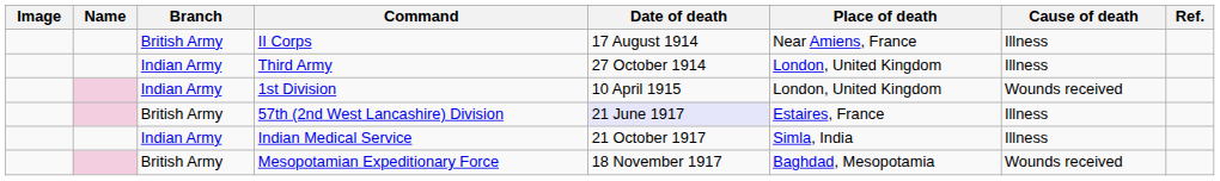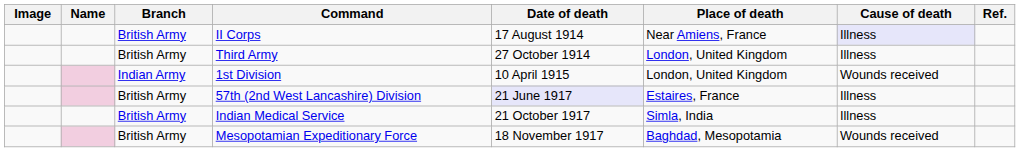 <table class="wikitable" width=100%>
 <tr>
 <th style="#ffffff;">Image</th>
 <th style="#ffffff;">Name</th>
 <th style="#ffffff;">Branch</th>
 <th style="#ffffff;">Command</th>
 <th style="#ffffff;">Date of death</th>
 <th style="#ffffff;">Place of death</th>
 <th style="#ffffff;">Cause of death</th>
 <th style="#ffffff;">Ref.</th>
 </tr>
 <tr>
 <td></td>
 <td></td>
 <td><a href='#'>British Army</a></td>
 <td><a href='#'>II Corps</a></td>
 <td>17 August 1914</td>
 <td>Near <a href='#'>Amiens</a>, France</td>
-<td>Illness</td>
+<td style="background: lavender;">Illness</td>
 <td></td>
 </tr>
 <tr>
 <td></td>
 <td></td>
-<td><a href='#'>Indian Army</a></td>
+<td>British Army</td>
 <td><a href='#'>Third Army</a></td>
 <td>27 October 1914</td>
 <td><a href='#'>London</a>, United Kingdom</td>
 <td>Illness</td>
 <td></td>
 </tr>
 <tr>
 <td></td>
 <td bgcolor="F2CEE0"></td>
 <td><a href='#'>Indian Army</a></td>
 <td><a href='#'>1st Division</a></td>
 <td>10 April 1915</td>
 <td>London, United Kingdom</td>
 <td>Wounds received</td>
 <td></td>
 </tr>
 <tr>
 <td></td>
 <td bgcolor="F2CEE0"></td>
 <td>British Army</td>
 <td><a href='#'>57th (2nd West Lancashire) Division</a></td>
 <td style="background: lavender;">21 June 1917</td>
 <td><a href='#'>Estaires</a>, France</td>
 <td>Illness</td>
 <td></td>
 </tr>
 <tr>
 <td></td>
 <td></td>
-<td><a href='#'>Indian Army</a></td>
+<td><a href='#'>British Army</a></td>
 <td><a href='#'>Indian Medical Service</a></td>
 <td>21 October 1917</td>
 <td><a href='#'>Simla</a>, India</td>
 <td>Illness</td>
 <td></td>
 </tr>
 <tr>
 <td></td>
 <td bgcolor="F2CEE0"></td>
 <td>British Army</td>
 <td><a href='#'>Mesopotamian Expeditionary Force</a></td>
 <td>18 November 1917</td>
 <td><a href='#'>Baghdad</a>, Mesopotamia</td>
 <td>Wounds received</td>
 <td></td>
 </tr>
 </table>
